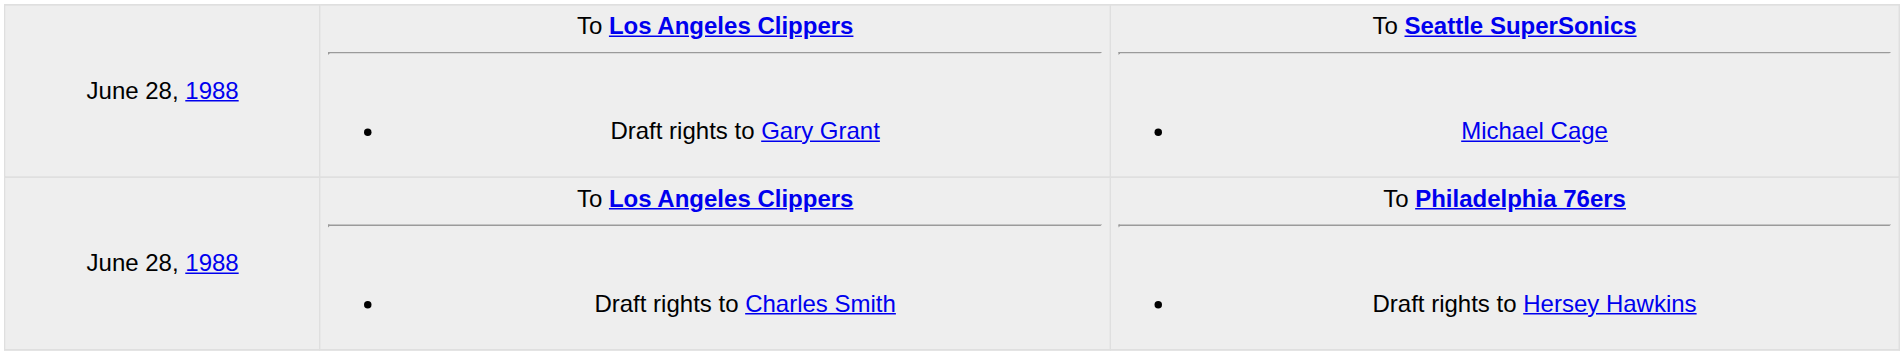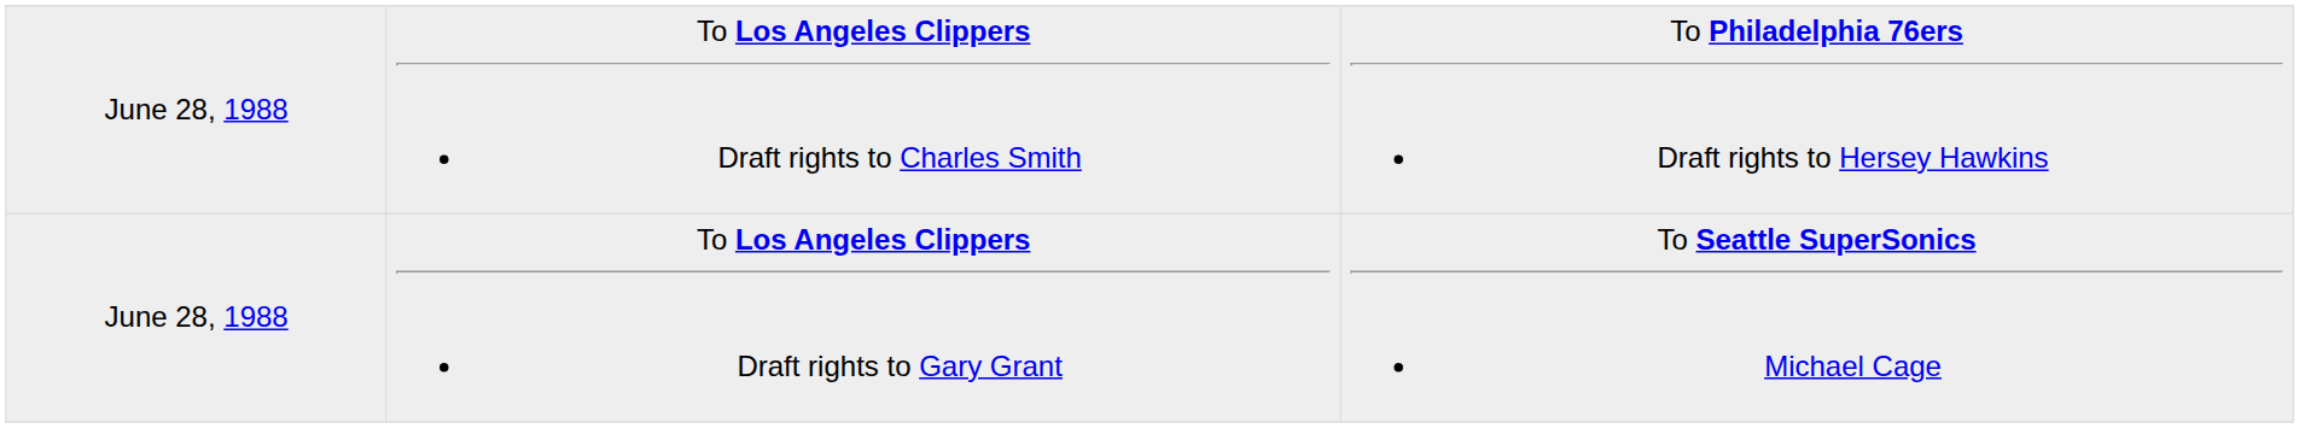 <table border=1 style="border-collapse:collapse; text-align: center; width: 100%" bordercolor="#DFDFDF"  cellpadding="5">
+<tr>
+</tr>
+<tr bgcolor="eeeeee">
+<td style="width:12%">June 28, <a href='#'>1988</a></td>
+<td style="width:30%" valign="top">To <strong><a href='#'>Los Angeles Clippers</a></strong><hr><br><ul><li>Draft rights to <a href='#'>Charles Smith</a></li></ul></td>
+<td style="width:30%" valign="top">To <strong><a href='#'>Philadelphia 76ers</a></strong><hr><br><ul><li>Draft rights to <a href='#'>Hersey Hawkins</a></li></ul></td>
+</tr>
 <tr>
 </tr>
 <tr bgcolor="eeeeee">
 <td style="width:12%">June 28, <a href='#'>1988</a></td>
 <td style="width:30%" valign="top">To <strong><a href='#'>Los Angeles Clippers</a></strong><hr><br><ul><li>Draft rights to <a href='#'>Gary Grant</a></li></ul></td>
 <td style="width:30%" valign="top">To <strong><a href='#'>Seattle SuperSonics</a></strong><hr><br><ul><li><a href='#'>Michael Cage</a></li></ul></td>
 </tr>
 <tr>
 </tr>
-<tr bgcolor="eeeeee">
-<td style="width:12%">June 28, <a href='#'>1988</a></td>
-<td style="width:30%" valign="top">To <strong><a href='#'>Los Angeles Clippers</a></strong><hr><br><ul><li>Draft rights to <a href='#'>Charles Smith</a></li></ul></td>
-<td style="width:30%" valign="top">To <strong><a href='#'>Philadelphia 76ers</a></strong><hr><br><ul><li>Draft rights to <a href='#'>Hersey Hawkins</a></li></ul></td>
-</tr>
-<tr>
-</tr>
 </table>
